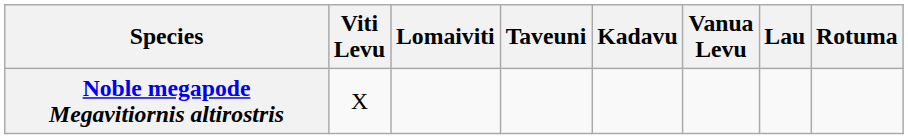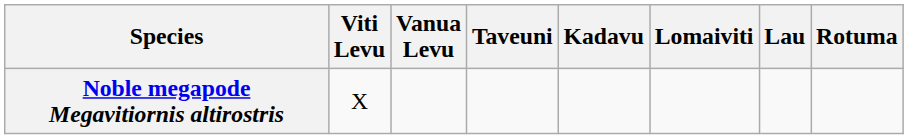 <table class="wikitable" style="text-align:center">
 <tr>
 <th width="225">Species</th>
 <th>Viti Levu</th>
-<th>Lomaiviti</th>
+<th>Vanua Levu</th>
 <th>Taveuni</th>
 <th>Kadavu</th>
-<th>Vanua Levu</th>
+<th>Lomaiviti</th>
 <th>Lau</th>
 <th>Rotuma</th>
 </tr>
 <tr>
 <th><a href='#'>Noble megapode</a><br><em>Megavitiornis altirostris</em></th>
 <td>X</td>
 <td></td>
 <td></td>
 <td></td>
 <td></td>
 <td></td>
 <td></td>
 </tr>
 </table>
